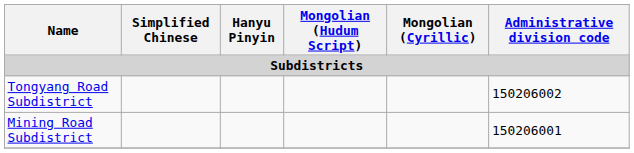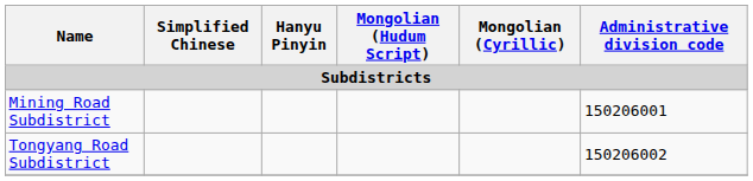 <table class="wikitable" align="center" style="width:50%; border="1">
 <tr>
 <th>Name</th>
 <th>Simplified Chinese</th>
 <th>Hanyu Pinyin</th>
 <th><a href='#'>Mongolian</a> (<a href='#'>Hudum Script</a>)</th>
 <th>Mongolian (<a href='#'>Cyrillic</a>)</th>
 <th><a href='#'>Administrative division code</a></th>
 </tr>
 <tr>
 <td colspan="6"  style="text-align:center; background:#d3d3d3;"><strong>Subdistricts</strong></td>
 </tr>
-<tr>
-<td><a href='#'>Tongyang Road Subdistrict</a></td>
-<td></td>
-<td></td>
-<td></td>
-<td></td>
-<td>150206002</td>
-</tr>
 <tr --------->
 <td><a href='#'>Mining Road Subdistrict</a></td>
 <td></td>
 <td></td>
 <td></td>
 <td></td>
 <td>150206001</td>
 </tr>
 <tr>
+<td><a href='#'>Tongyang Road Subdistrict</a></td>
+<td></td>
+<td></td>
+<td></td>
+<td></td>
+<td>150206002</td>
+</tr>
+<tr>
 </tr>
 </table>
